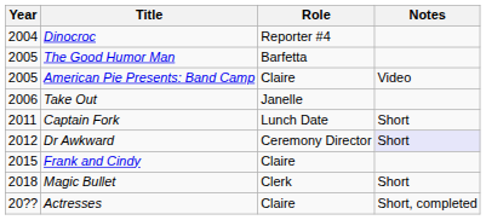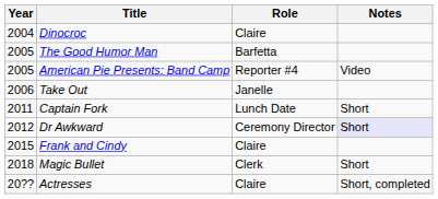 <table class="wikitable sortable">
 <tr>
 <th>Year</th>
 <th>Title</th>
 <th>Role</th>
 <th class="unsortable">Notes</th>
 </tr>
 <tr>
 <td>2004</td>
 <td><em><a href='#'>Dinocroc</a></em></td>
-<td>Reporter #4</td>
+<td>Claire</td>
 <td></td>
 </tr>
 <tr>
 <td>2005</td>
 <td><em><a href='#'>The Good Humor Man</a></em></td>
 <td>Barfetta</td>
 <td></td>
 </tr>
 <tr>
 <td>2005</td>
 <td><em><a href='#'>American Pie Presents: Band Camp</a></em></td>
-<td>Claire</td>
+<td>Reporter #4</td>
 <td>Video</td>
 </tr>
 <tr>
 <td>2006</td>
 <td><em>Take Out</em></td>
 <td>Janelle</td>
 <td></td>
 </tr>
 <tr>
 <td>2011</td>
 <td><em>Captain Fork</em></td>
 <td>Lunch Date</td>
 <td>Short</td>
 </tr>
 <tr>
 <td>2012</td>
 <td><em>Dr Awkward</em></td>
 <td>Ceremony Director</td>
 <td style="background: lavender;">Short</td>
 </tr>
 <tr>
 <td>2015</td>
 <td><em><a href='#'>Frank and Cindy</a></em></td>
 <td>Claire</td>
 <td></td>
 </tr>
 <tr>
 <td>2018</td>
 <td><em>Magic Bullet</em></td>
 <td>Clerk</td>
 <td>Short</td>
 </tr>
 <tr>
 <td>20??</td>
 <td><em>Actresses</em></td>
 <td>Claire</td>
 <td>Short, completed</td>
 </tr>
 </table>
